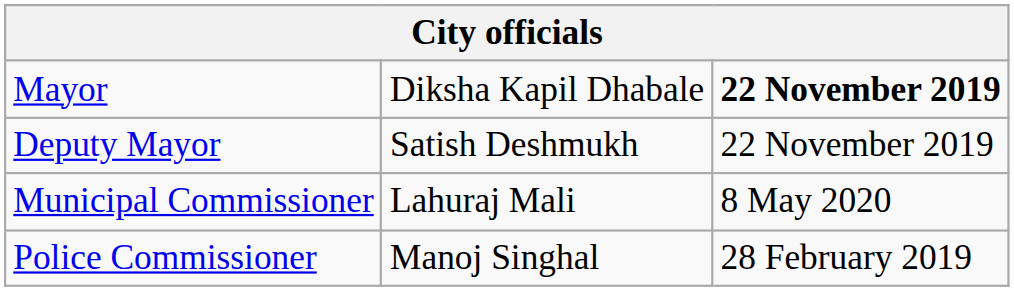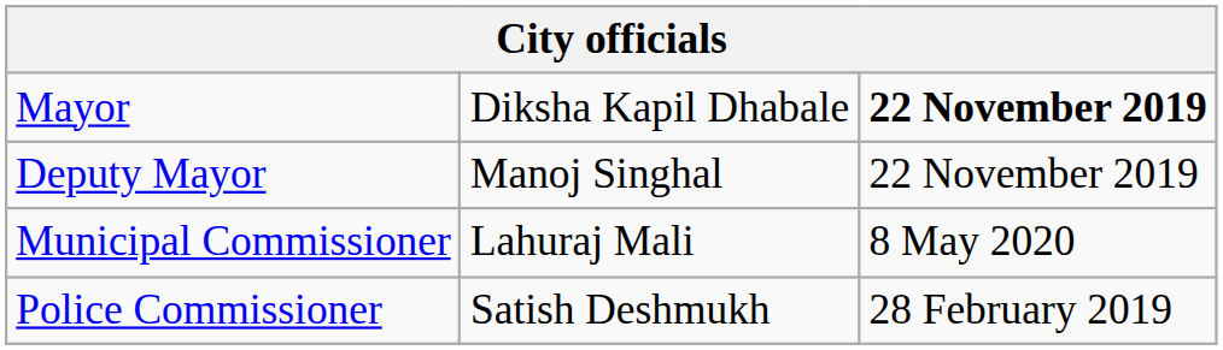 <table class="wikitable">
 <tr>
 <th colspan="3">City officials</th>
 </tr>
 <tr>
 <td><a href='#'>Mayor</a></td>
 <td>Diksha Kapil Dhabale</td>
 <td><strong>22 November 2019</strong></td>
 </tr>
 <tr>
 <td><a href='#'>Deputy Mayor</a></td>
-<td>Satish Deshmukh</td>
+<td>Manoj Singhal</td>
 <td>22 November 2019</td>
 </tr>
 <tr>
 <td><a href='#'>Municipal Commissioner</a></td>
 <td>Lahuraj Mali</td>
 <td>8 May 2020</td>
 </tr>
 <tr>
 <td><a href='#'>Police Commissioner</a></td>
-<td>Manoj Singhal</td>
+<td>Satish Deshmukh</td>
 <td>28 February 2019</td>
 </tr>
 </table>
